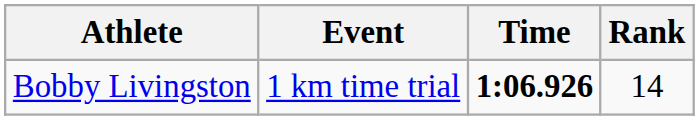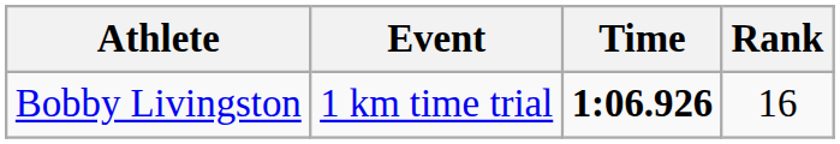 <table class=wikitable style=font-size:90%;text-align:center>
 <tr>
 <th>Athlete</th>
 <th>Event</th>
 <th>Time</th>
 <th>Rank</th>
 </tr>
 <tr>
 <td align=left><a href='#'>Bobby Livingston</a></td>
 <td align=left><a href='#'>1 km time trial</a></td>
 <td><strong>1:06.926</strong></td>
-<td>14</td>
+<td>16</td>
 </tr>
 </table>
